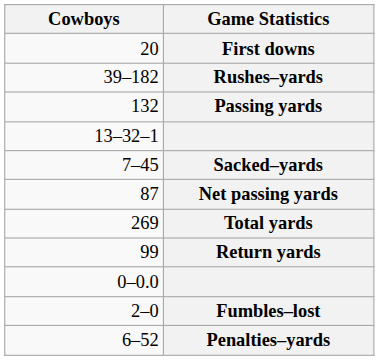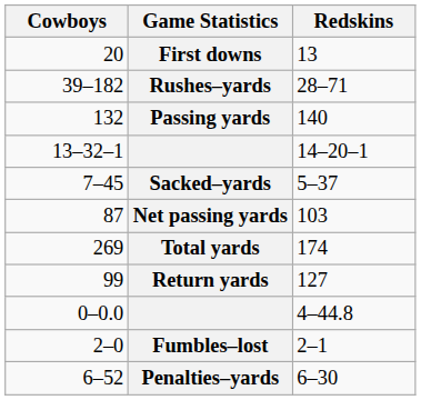 <table class="wikitable" style="margin: 1em auto 1em auto">
 <tr>
 <th style="width:30%;">Cowboys</th>
 <th style="width:40%;">Game Statistics</th>
+<th style="width:30%;">Redskins</th>
 </tr>
 <tr>
 <td style="text-align:right;">20</td>
 <th>First downs</th>
+<td>13</td>
 </tr>
 <tr>
 <td style="text-align:right;">39–182</td>
 <th>Rushes–yards</th>
+<td>28–71</td>
 </tr>
 <tr>
 <td style="text-align:right;">132</td>
 <th>Passing yards</th>
+<td>140</td>
 </tr>
 <tr>
 <td style="text-align:right;">13–32–1</td>
 <th></th>
+<td>14–20–1</td>
 </tr>
 <tr>
 <td style="text-align:right;">7–45</td>
 <th>Sacked–yards</th>
+<td>5–37</td>
 </tr>
 <tr>
 <td style="text-align:right;">87</td>
 <th>Net passing yards</th>
+<td>103</td>
 </tr>
 <tr>
 <td style="text-align:right;">269</td>
 <th>Total yards</th>
+<td>174</td>
 </tr>
 <tr>
 <td style="text-align:right;">99</td>
 <th>Return yards</th>
+<td>127</td>
 </tr>
 <tr>
 <td style="text-align:right;">0–0.0</td>
 <th></th>
+<td>4–44.8</td>
 </tr>
 <tr>
 <td style="text-align:right;">2–0</td>
 <th>Fumbles–lost</th>
+<td>2–1</td>
 </tr>
 <tr>
 <td style="text-align:right;">6–52</td>
 <th>Penalties–yards</th>
+<td>6–30</td>
 </tr>
 </table>
